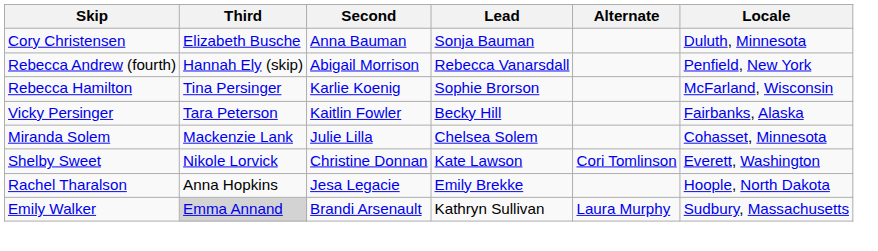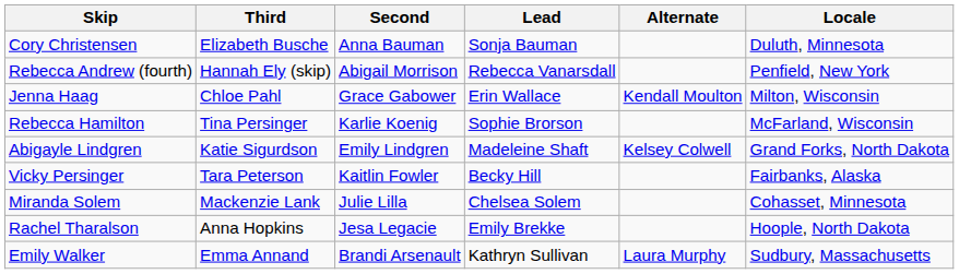 <table class=wikitable>
 <tr>
 <th>Skip</th>
 <th>Third</th>
 <th>Second</th>
 <th>Lead</th>
 <th>Alternate</th>
 <th>Locale</th>
 </tr>
 <tr>
 <td><a href='#'>Cory Christensen</a></td>
 <td><a href='#'>Elizabeth Busche</a></td>
 <td><a href='#'>Anna Bauman</a></td>
 <td><a href='#'>Sonja Bauman</a></td>
 <td></td>
 <td> <a href='#'>Duluth</a>, <a href='#'>Minnesota</a></td>
 </tr>
 <tr>
 <td><a href='#'>Rebecca Andrew</a> (fourth)</td>
 <td><a href='#'>Hannah Ely</a> (skip)</td>
 <td><a href='#'>Abigail Morrison</a></td>
 <td><a href='#'>Rebecca Vanarsdall</a></td>
 <td></td>
 <td> <a href='#'>Penfield</a>, <a href='#'>New York</a></td>
 </tr>
 <tr>
+<td><a href='#'>Jenna Haag</a></td>
+<td><a href='#'>Chloe Pahl</a></td>
+<td><a href='#'>Grace Gabower</a></td>
+<td><a href='#'>Erin Wallace</a></td>
+<td><a href='#'>Kendall Moulton</a></td>
+<td> <a href='#'>Milton</a>, <a href='#'>Wisconsin</a></td>
+</tr>
+<tr>
 <td><a href='#'>Rebecca Hamilton</a></td>
 <td><a href='#'>Tina Persinger</a></td>
 <td><a href='#'>Karlie Koenig</a></td>
 <td><a href='#'>Sophie Brorson</a></td>
 <td></td>
 <td> <a href='#'>McFarland</a>, <a href='#'>Wisconsin</a></td>
+</tr>
+<tr>
+<td><a href='#'>Abigayle Lindgren</a></td>
+<td><a href='#'>Katie Sigurdson</a></td>
+<td><a href='#'>Emily Lindgren</a></td>
+<td><a href='#'>Madeleine Shaft</a></td>
+<td><a href='#'>Kelsey Colwell</a></td>
+<td> <a href='#'>Grand Forks</a>, <a href='#'>North Dakota</a></td>
 </tr>
 <tr>
 <td><a href='#'>Vicky Persinger</a></td>
 <td><a href='#'>Tara Peterson</a></td>
 <td><a href='#'>Kaitlin Fowler</a></td>
 <td><a href='#'>Becky Hill</a></td>
 <td></td>
 <td> <a href='#'>Fairbanks</a>, <a href='#'>Alaska</a></td>
 </tr>
 <tr>
 <td><a href='#'>Miranda Solem</a></td>
 <td><a href='#'>Mackenzie Lank</a></td>
 <td><a href='#'>Julie Lilla</a></td>
 <td><a href='#'>Chelsea Solem</a></td>
 <td></td>
 <td> <a href='#'>Cohasset</a>, <a href='#'>Minnesota</a></td>
 </tr>
 <tr>
-<td><a href='#'>Shelby Sweet</a></td>
-<td><a href='#'>Nikole Lorvick</a></td>
-<td><a href='#'>Christine Donnan</a></td>
-<td><a href='#'>Kate Lawson</a></td>
-<td><a href='#'>Cori Tomlinson</a></td>
-<td> <a href='#'>Everett</a>, <a href='#'>Washington</a></td>
-</tr>
-<tr>
 <td><a href='#'>Rachel Tharalson</a></td>
 <td>Anna Hopkins</td>
 <td><a href='#'>Jesa Legacie</a></td>
 <td><a href='#'>Emily Brekke</a></td>
 <td></td>
 <td> <a href='#'>Hoople</a>, <a href='#'>North Dakota</a></td>
 </tr>
 <tr>
 <td><a href='#'>Emily Walker</a></td>
-<td style="background: lightgrey;"><a href='#'>Emma Annand</a></td>
+<td><a href='#'>Emma Annand</a></td>
 <td><a href='#'>Brandi Arsenault</a></td>
 <td>Kathryn Sullivan</td>
 <td><a href='#'>Laura Murphy</a></td>
 <td> <a href='#'>Sudbury</a>, <a href='#'>Massachusetts</a></td>
 </tr>
 </table>
